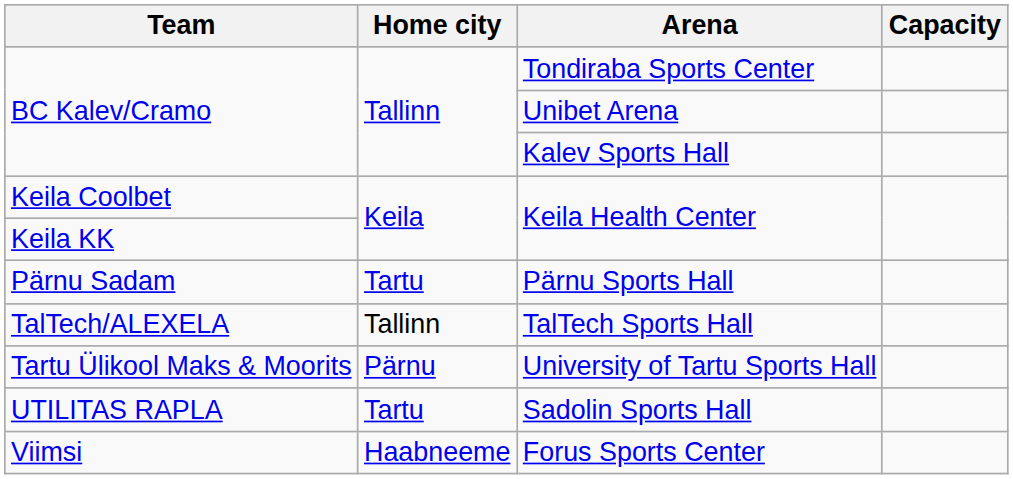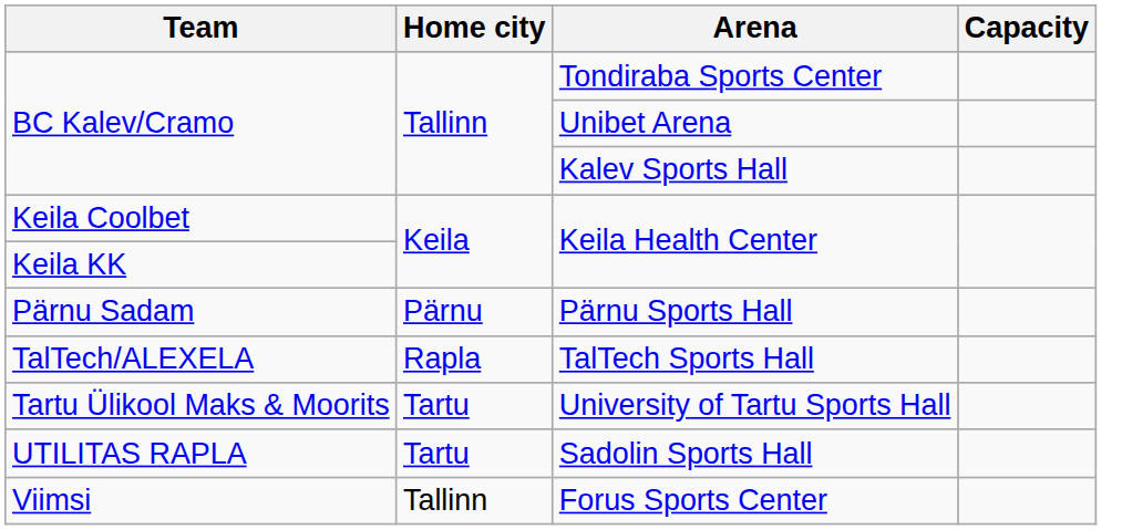 <table class="wikitable sortable">
 <tr>
 <th>Team</th>
 <th>Home city</th>
 <th>Arena</th>
 <th>Capacity</th>
 </tr>
 <tr>
 <td rowspan=3><a href='#'>BC Kalev/Cramo</a></td>
 <td rowspan=3><a href='#'>Tallinn</a></td>
 <td><a href='#'>Tondiraba Sports Center</a></td>
 <td align=center></td>
 </tr>
 <tr>
 <td><a href='#'>Unibet Arena</a></td>
 <td align=center></td>
 </tr>
 <tr>
 <td><a href='#'>Kalev Sports Hall</a></td>
 <td align=center></td>
 </tr>
 <tr>
 <td><a href='#'>Keila Coolbet</a></td>
 <td rowspan=2><a href='#'>Keila</a></td>
 <td rowspan=2><a href='#'>Keila Health Center</a></td>
 <td rowspan=2 align=center></td>
 </tr>
 <tr>
 <td><a href='#'>Keila KK</a></td>
 </tr>
 <tr>
 <td><a href='#'>Pärnu Sadam</a></td>
-<td><a href='#'>Tartu</a></td>
+<td><a href='#'>Pärnu</a></td>
 <td><a href='#'>Pärnu Sports Hall</a></td>
 <td align=center></td>
 </tr>
 <tr>
 <td><a href='#'>TalTech/ALEXELA</a></td>
-<td>Tallinn</td>
+<td><a href='#'>Rapla</a></td>
 <td><a href='#'>TalTech Sports Hall</a></td>
 <td align=center></td>
 </tr>
 <tr>
 <td><a href='#'>Tartu Ülikool Maks & Moorits</a></td>
-<td><a href='#'>Pärnu</a></td>
+<td><a href='#'>Tartu</a></td>
 <td><a href='#'>University of Tartu Sports Hall</a></td>
 <td align=center></td>
 </tr>
 <tr>
 <td><a href='#'>UTILITAS RAPLA</a></td>
 <td><a href='#'>Tartu</a></td>
 <td><a href='#'>Sadolin Sports Hall</a></td>
 <td align=center></td>
 </tr>
 <tr>
 <td><a href='#'>Viimsi</a></td>
-<td><a href='#'>Haabneeme</a></td>
+<td>Tallinn</td>
 <td><a href='#'>Forus Sports Center</a></td>
 <td align=center></td>
 </tr>
 </table>
